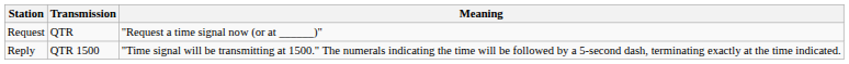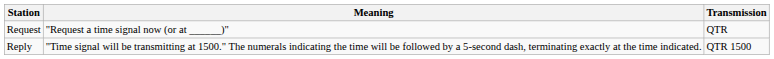 <table class="wikitable">
 <tr>
 <th>Station</th>
+<th>Meaning</th>
 <th>Transmission</th>
-<th>Meaning</th>
 </tr>
 <tr>
 <td>Request</td>
+<td>"Request a time signal now (or at ______)"</td>
 <td>QTR </td>
-<td>"Request a time signal now (or at ______)"</td>
 </tr>
 <tr>
 <td>Reply</td>
+<td>"Time signal will be transmitting at 1500." The numerals indicating the time will be followed by a 5-second dash, terminating exactly at the time indicated.</td>
 <td>QTR 1500</td>
-<td>"Time signal will be transmitting at 1500." The numerals indicating the time will be followed by a 5-second dash, terminating exactly at the time indicated.</td>
 </tr>
 </table>
